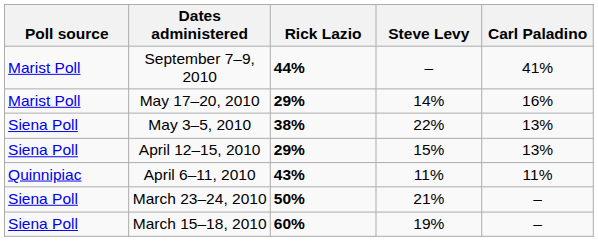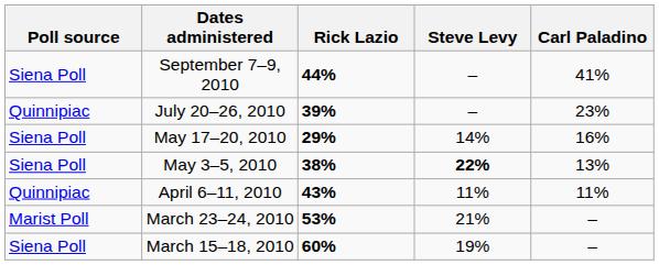 <table class="wikitable">
 <tr valign="bottom">
 <th style="width:135px;">Poll source</th>
 <th style="width:150px;">Dates administered</th>
 <th style="width:120px;">Rick Lazio</th>
 <th style="width:120px;">Steve Levy</th>
 <th style="width:120px;">Carl Paladino</th>
 </tr>
 <tr>
-<td><a href='#'>Marist Poll</a></td>
+<td><a href='#'>Siena Poll</a></td>
 <td align="center">September 7–9, 2010</td>
 <td><strong>44%</strong></td>
 <td align="center">–</td>
 <td align="center">41%</td>
 </tr>
 <tr>
-<td><a href='#'>Marist Poll</a></td>
+<td><a href='#'>Quinnipiac</a></td>
+<td align="center">July 20–26, 2010</td>
+<td><strong>39%</strong></td>
+<td align="center">–</td>
+<td align="center">23%</td>
+</tr>
+<tr>
+<td><a href='#'>Siena Poll</a></td>
 <td align="center">May 17–20, 2010</td>
 <td><strong>29%</strong></td>
 <td align="center">14%</td>
 <td align="center">16%</td>
 </tr>
 <tr>
 <td><a href='#'>Siena Poll</a></td>
 <td align="center">May 3–5, 2010</td>
 <td><strong>38%</strong></td>
-<td align="center">22%</td>
-<td align="center">13%</td>
-</tr>
-<tr>
-<td><a href='#'>Siena Poll</a></td>
-<td align="center">April 12–15, 2010</td>
-<td><strong>29%</strong></td>
-<td align="center">15%</td>
+<td align="center"><strong>22%</strong></td>
 <td align="center">13%</td>
 </tr>
 <tr>
 <td><a href='#'>Quinnipiac</a></td>
 <td align="center">April 6–11, 2010</td>
 <td><strong>43%</strong></td>
 <td align="center">11%</td>
 <td align="center">11%</td>
 </tr>
 <tr>
-<td><a href='#'>Siena Poll</a></td>
+<td><a href='#'>Marist Poll</a></td>
 <td align="center">March 23–24, 2010</td>
-<td><strong>50%</strong></td>
+<td><strong>53%</strong></td>
 <td align="center">21%</td>
 <td align="center">–</td>
 </tr>
 <tr>
 <td><a href='#'>Siena Poll</a></td>
 <td align="center">March 15–18, 2010</td>
 <td><strong>60%</strong></td>
 <td align="center">19%</td>
 <td align="center">–</td>
 </tr>
 </table>
